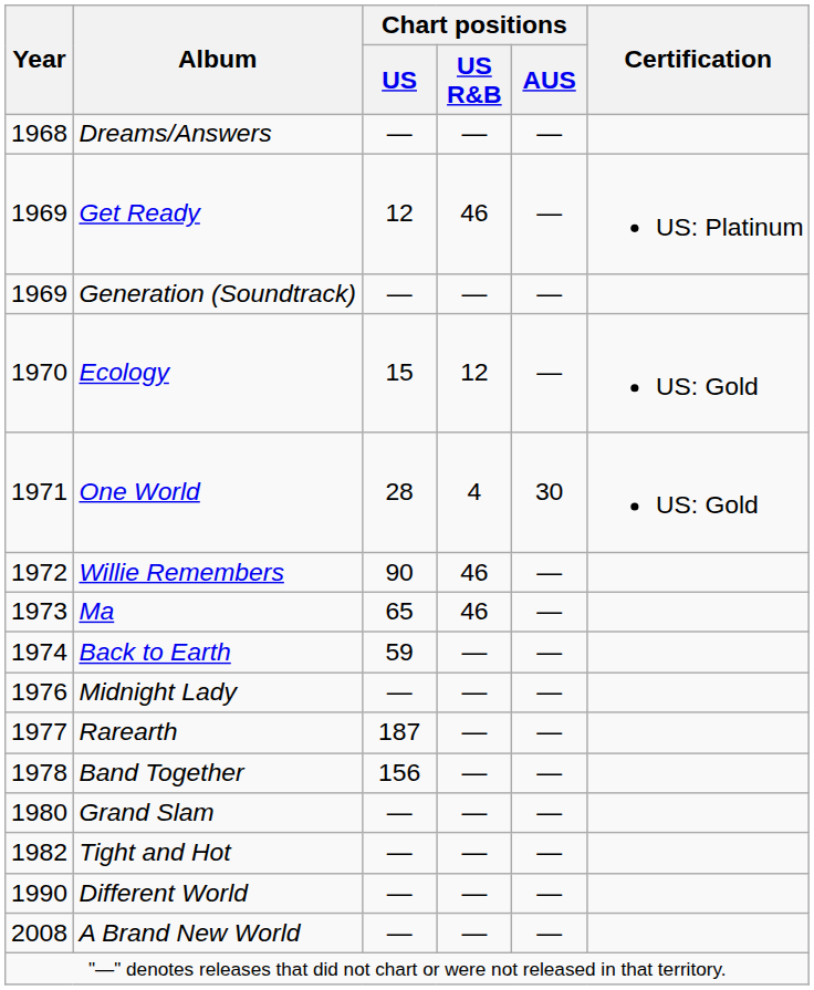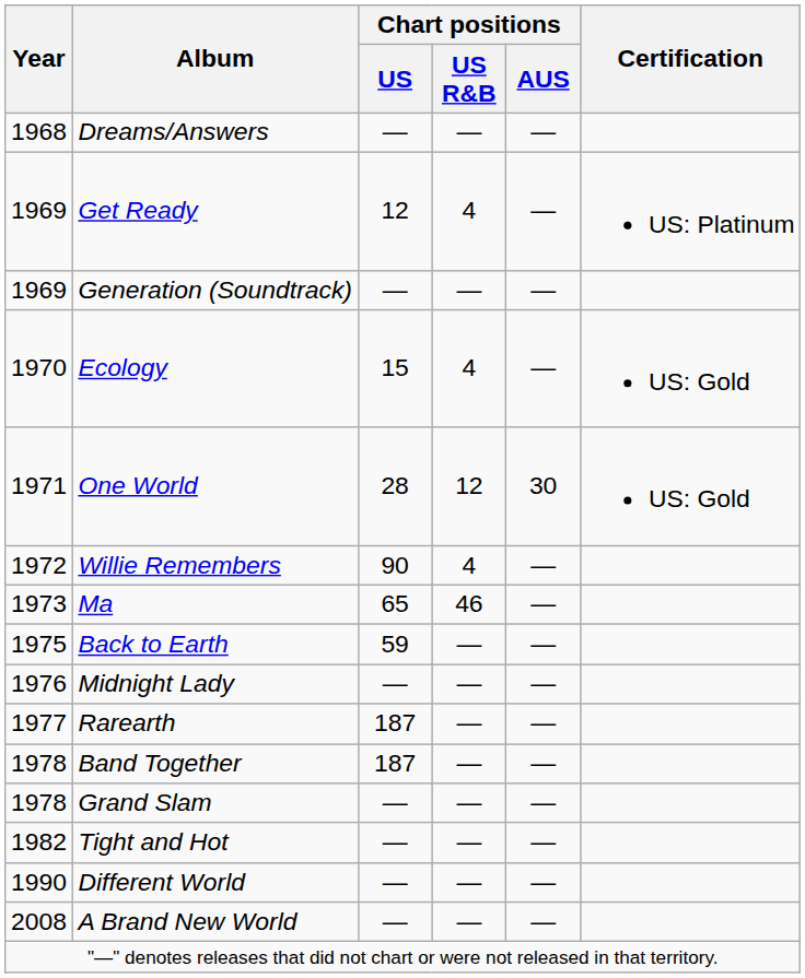 <table class="wikitable">
 <tr>
 <th rowspan="2">Year</th>
 <th rowspan="2">Album</th>
 <th colspan="3">Chart positions</th>
 <th rowspan="2">Certification</th>
 </tr>
 <tr>
 <th align="center" valign="center" width="40"><a href='#'>US</a><br></th>
 <th align="center" valign="center" width="40"><a href='#'>US R&B</a><br></th>
 <th align="center" valign="center" width="40"><a href='#'>AUS</a><br></th>
 </tr>
 <tr>
 <td align="left" valign="center">1968</td>
 <td align="left" valign="center"><em>Dreams/Answers</em></td>
 <td align="center" valign="center">—</td>
 <td align="center" valign="center">—</td>
 <td align="center" valign="center">—</td>
 <td></td>
 </tr>
 <tr>
 <td align="left" valign="center">1969</td>
 <td align="left" valign="center"><em><a href='#'>Get Ready</a></em></td>
 <td align="center" valign="center">12</td>
-<td align="center" valign="center">46</td>
+<td align="center" valign="center">4</td>
 <td align="center" valign="center">—</td>
 <td><br><ul><li>US: Platinum</li></ul></td>
 </tr>
 <tr>
 <td align="left" valign="center">1969</td>
 <td align="left" valign="center"><em>Generation (Soundtrack)</em></td>
 <td align="center" valign="center">—</td>
 <td align="center" valign="center">—</td>
 <td align="center" valign="center">—</td>
 <td></td>
 </tr>
 <tr>
 <td align="left" valign="center">1970</td>
 <td align="left" valign="center"><em><a href='#'>Ecology</a></em></td>
 <td align="center" valign="center">15</td>
-<td align="center" valign="center">12</td>
+<td align="center" valign="center">4</td>
 <td align="center" valign="center">—</td>
 <td><br><ul><li>US: Gold</li></ul></td>
 </tr>
 <tr>
 <td align="left" valign="center">1971</td>
 <td align="left" valign="center"><em><a href='#'>One World</a></em></td>
 <td align="center" valign="center">28</td>
-<td align="center" valign="center">4</td>
+<td align="center" valign="center">12</td>
 <td align="center" valign="center">30</td>
 <td><br><ul><li>US: Gold</li></ul></td>
 </tr>
 <tr>
 <td align="left" valign="center">1972</td>
 <td align="left" valign="center"><em><a href='#'>Willie Remembers</a></em></td>
 <td align="center" valign="center">90</td>
-<td align="center" valign="center">46</td>
+<td align="center" valign="center">4</td>
 <td align="center" valign="center">—</td>
 <td></td>
 </tr>
 <tr>
 <td align="left" valign="center">1973</td>
 <td align="left" valign="center"><em><a href='#'>Ma</a></em></td>
 <td align="center" valign="center">65</td>
 <td align="center" valign="center">46</td>
 <td align="center" valign="center">—</td>
 <td></td>
 </tr>
 <tr>
-<td align="left" valign="center">1974</td>
+<td align="left" valign="center">1975</td>
 <td align="left" valign="center"><em><a href='#'>Back to Earth</a></em></td>
 <td align="center" valign="center">59</td>
 <td align="center" valign="center">—</td>
 <td align="center" valign="center">—</td>
 <td></td>
 </tr>
 <tr>
 <td align="left" valign="center">1976</td>
 <td align="left" valign="center"><em>Midnight Lady</em></td>
 <td align="center" valign="center">—</td>
 <td align="center" valign="center">—</td>
 <td align="center" valign="center">—</td>
 <td></td>
 </tr>
 <tr>
 <td align="left" valign="center">1977</td>
 <td align="left" valign="center"><em>Rarearth</em></td>
 <td align="center" valign="center">187</td>
 <td align="center" valign="center">—</td>
 <td align="center" valign="center">—</td>
 <td></td>
 </tr>
 <tr>
 <td align="left" valign="center">1978</td>
 <td align="left" valign="center"><em>Band Together</em></td>
-<td align="center" valign="center">156</td>
+<td align="center" valign="center">187</td>
 <td align="center" valign="center">—</td>
 <td align="center" valign="center">—</td>
 <td></td>
 </tr>
 <tr>
-<td align="left" valign="center">1980</td>
+<td align="left" valign="center">1978</td>
 <td align="left" valign="center"><em>Grand Slam</em></td>
 <td align="center" valign="center">—</td>
 <td align="center" valign="center">—</td>
 <td align="center" valign="center">—</td>
 <td></td>
 </tr>
 <tr>
 <td align="left" valign="center">1982</td>
 <td align="left" valign="center"><em>Tight and Hot</em></td>
 <td align="center" valign="center">—</td>
 <td align="center" valign="center">—</td>
 <td align="center" valign="center">—</td>
 <td></td>
 </tr>
 <tr>
 <td align="left" valign="center">1990</td>
 <td align="left" valign="center"><em>Different World</em></td>
 <td align="center" valign="center">—</td>
 <td align="center" valign="center">—</td>
 <td align="center" valign="center">—</td>
 <td></td>
 </tr>
 <tr>
 <td align="left" valign="center">2008</td>
 <td align="left" valign="center"><em>A Brand New World</em></td>
 <td align="center" valign="center">—</td>
 <td align="center" valign="center">—</td>
 <td align="center" valign="center">—</td>
 <td></td>
 </tr>
 <tr>
 <td colspan="7" style="text-align:center; font-size:9pt;">"—" denotes releases that did not chart or were not released in that territory.</td>
 </tr>
 </table>
